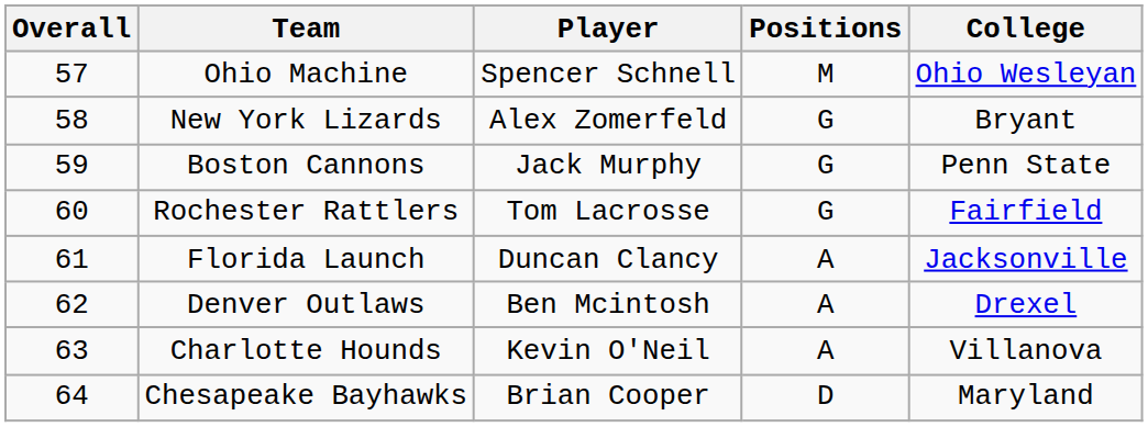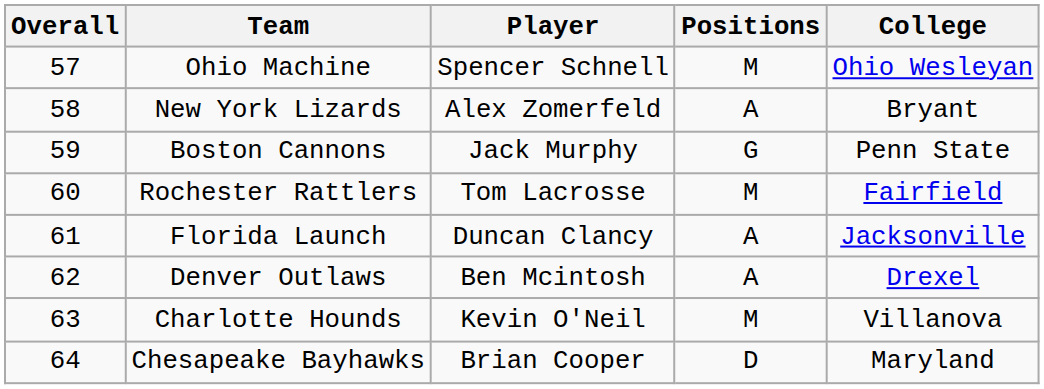 <table class="wikitable" style="text-align:center">
 <tr>
 <th>Overall</th>
 <th>Team</th>
 <th>Player</th>
 <th>Positions</th>
 <th>College</th>
 </tr>
 <tr>
 <td>57</td>
 <td>Ohio Machine</td>
 <td>Spencer Schnell</td>
 <td>M</td>
 <td><a href='#'>Ohio Wesleyan</a></td>
 </tr>
 <tr>
 <td>58</td>
 <td>New York Lizards</td>
 <td>Alex Zomerfeld</td>
-<td>G</td>
+<td>A</td>
 <td>Bryant</td>
 </tr>
 <tr>
 <td>59</td>
 <td>Boston Cannons</td>
 <td>Jack Murphy</td>
 <td>G</td>
 <td>Penn State</td>
 </tr>
 <tr>
 <td>60</td>
 <td>Rochester Rattlers</td>
 <td>Tom Lacrosse</td>
-<td>G</td>
+<td>M</td>
 <td><a href='#'>Fairfield</a></td>
 </tr>
 <tr>
 <td>61</td>
 <td>Florida Launch</td>
 <td>Duncan Clancy</td>
 <td>A</td>
 <td><a href='#'>Jacksonville</a></td>
 </tr>
 <tr>
 <td>62</td>
 <td>Denver Outlaws</td>
 <td>Ben Mcintosh</td>
 <td>A</td>
 <td><a href='#'>Drexel</a></td>
 </tr>
 <tr>
 <td>63</td>
 <td>Charlotte Hounds</td>
 <td>Kevin O'Neil</td>
-<td>A</td>
+<td>M</td>
 <td>Villanova</td>
 </tr>
 <tr>
 <td>64</td>
 <td>Chesapeake Bayhawks</td>
 <td>Brian Cooper</td>
 <td>D</td>
 <td>Maryland</td>
 </tr>
 </table>
